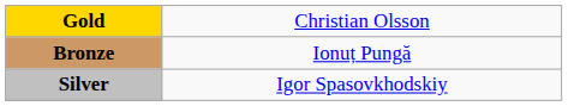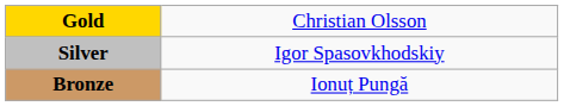 <table class="wikitable" style="text-align:center; " width="35%">
 <tr>
 <td bgcolor="gold"><strong>Gold</strong></td>
 <td><a href='#'>Christian Olsson</a><br>  <small><em></em></small></td>
 </tr>
 <tr>
+<td bgcolor="silver"><strong>Silver</strong></td>
+<td><a href='#'>Igor Spasovkhodskiy</a><br>  <small><em></em></small></td>
+</tr>
+<tr>
 <td bgcolor="CC9966"><strong>Bronze</strong></td>
 <td><a href='#'>Ionuț Pungă</a><br>  <small><em></em></small></td>
 </tr>
-<tr>
-<td bgcolor="silver"><strong>Silver</strong></td>
-<td><a href='#'>Igor Spasovkhodskiy</a><br>  <small><em></em></small></td>
-</tr>
 </table>
